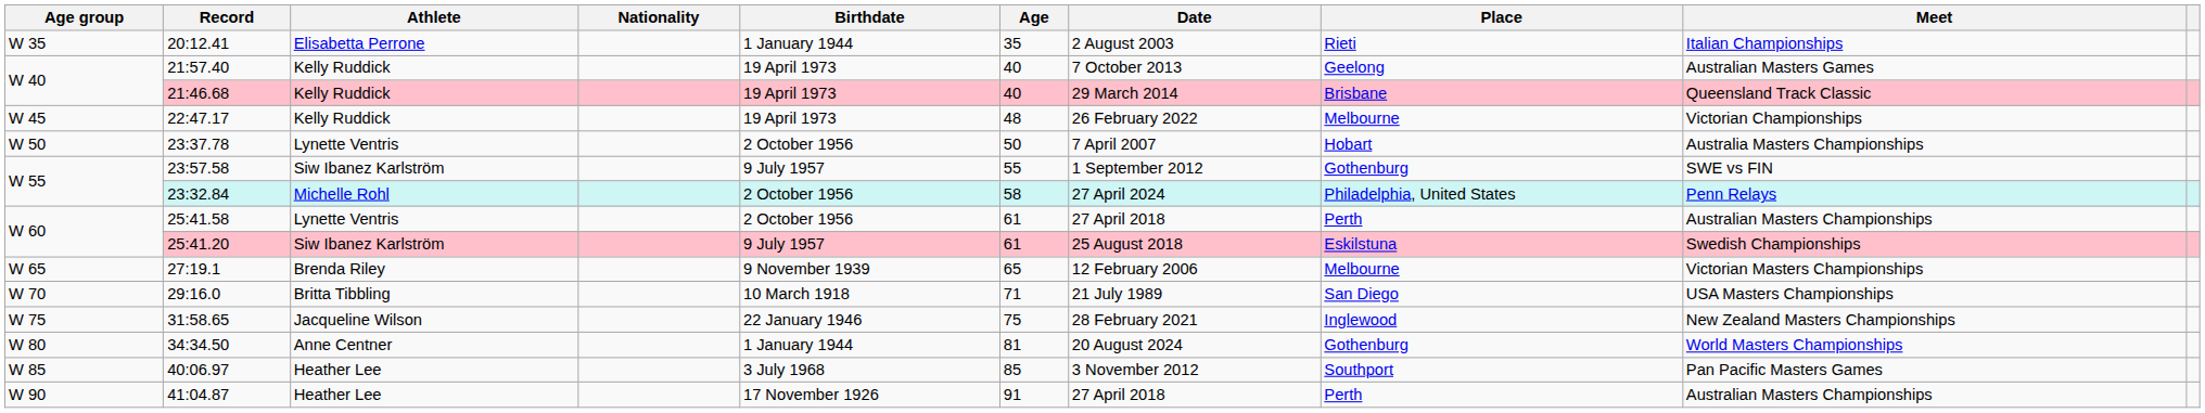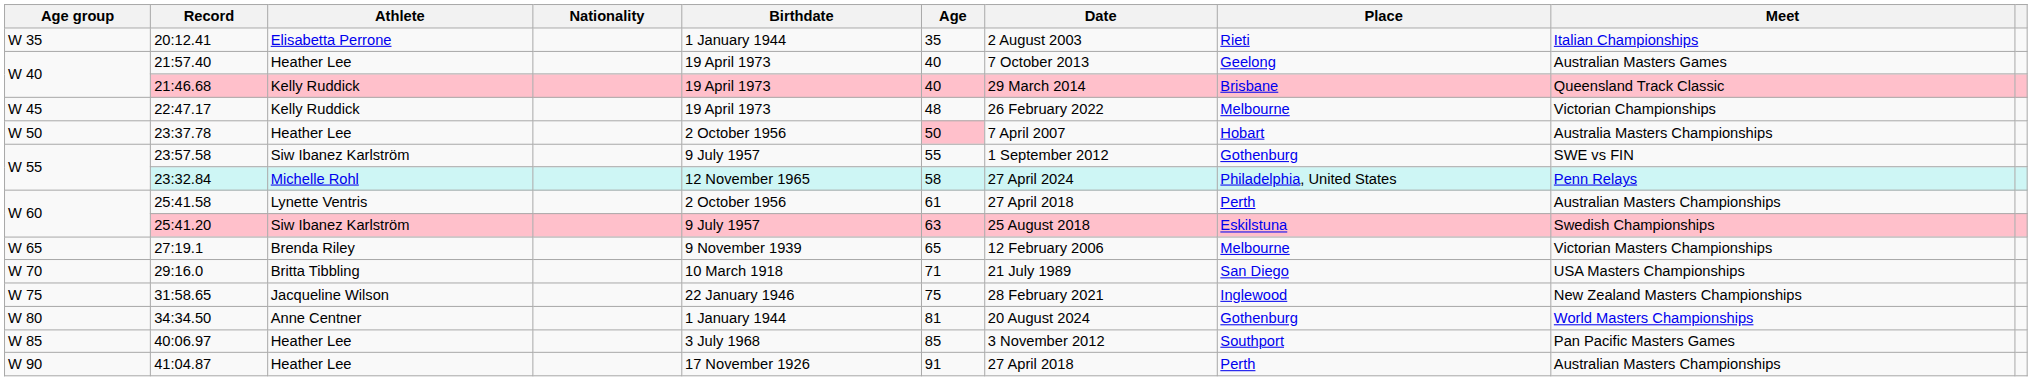 <table class="wikitable" style="font-size:90%; width: 100%;">
 <tr>
 <th>Age group</th>
 <th>Record</th>
 <th>Athlete</th>
 <th>Nationality</th>
 <th>Birthdate</th>
 <th>Age</th>
 <th>Date</th>
 <th>Place</th>
 <th>Meet</th>
 <th></th>
 </tr>
 <tr>
 <td>W 35</td>
 <td>20:12.41</td>
 <td><a href='#'>Elisabetta Perrone</a></td>
 <td></td>
 <td>1 January 1944</td>
 <td>35</td>
 <td>2 August 2003</td>
 <td><a href='#'>Rieti</a> </td>
 <td><a href='#'>Italian Championships</a></td>
 <td></td>
 </tr>
 <tr>
 <td rowspan=2>W 40</td>
 <td>21:57.40</td>
-<td>Kelly Ruddick</td>
+<td>Heather Lee</td>
 <td></td>
 <td>19 April 1973</td>
 <td>40</td>
 <td>7 October 2013</td>
 <td><a href='#'>Geelong</a> </td>
 <td>Australian Masters Games</td>
 <td></td>
 </tr>
 <tr style="background:pink">
 <td>21:46.68</td>
 <td>Kelly Ruddick</td>
 <td></td>
 <td>19 April 1973</td>
 <td>40</td>
 <td>29 March 2014</td>
 <td><a href='#'>Brisbane</a> </td>
 <td>Queensland Track Classic</td>
 <td></td>
 </tr>
 <tr>
 <td>W 45</td>
 <td>22:47.17</td>
 <td>Kelly Ruddick</td>
 <td></td>
 <td>19 April 1973</td>
 <td>48</td>
 <td>26 February 2022</td>
 <td><a href='#'>Melbourne</a> </td>
 <td>Victorian Championships</td>
 <td></td>
 </tr>
 <tr>
 <td>W 50</td>
 <td>23:37.78</td>
-<td>Lynette Ventris</td>
+<td>Heather Lee</td>
 <td></td>
 <td>2 October 1956</td>
-<td>50</td>
+<td style="background: pink;">50</td>
 <td>7 April 2007</td>
 <td><a href='#'>Hobart</a> </td>
 <td>Australia Masters Championships</td>
 <td></td>
 </tr>
 <tr>
 <td rowspan =2>W 55</td>
 <td>23:57.58</td>
 <td>Siw Ibanez Karlström</td>
 <td></td>
 <td>9 July 1957</td>
 <td>55</td>
 <td>1 September 2012</td>
 <td><a href='#'>Gothenburg</a> </td>
 <td>SWE vs FIN</td>
 <td></td>
 </tr>
 <tr style="background:#cef6f5;">
 <td>23:32.84</td>
 <td><a href='#'>Michelle Rohl</a></td>
 <td></td>
-<td>2 October 1956</td>
+<td>12 November 1965</td>
 <td>58</td>
 <td>27 April 2024</td>
 <td><a href='#'>Philadelphia</a>, United States</td>
 <td><a href='#'>Penn Relays</a></td>
 <td></td>
 </tr>
 <tr>
 <td rowspan=2>W 60</td>
 <td>25:41.58</td>
 <td>Lynette Ventris</td>
 <td></td>
 <td>2 October 1956</td>
 <td>61</td>
 <td>27 April 2018</td>
 <td><a href='#'>Perth</a> </td>
 <td>Australian Masters Championships</td>
 <td></td>
 </tr>
 <tr style="background:pink">
 <td>25:41.20</td>
 <td>Siw Ibanez Karlström</td>
 <td></td>
 <td>9 July 1957</td>
-<td>61</td>
+<td>63</td>
 <td>25 August 2018</td>
 <td><a href='#'>Eskilstuna</a> </td>
 <td>Swedish Championships</td>
 <td></td>
 </tr>
 <tr>
 <td>W 65</td>
 <td>27:19.1 </td>
 <td>Brenda Riley</td>
 <td></td>
 <td>9 November 1939</td>
 <td>65</td>
 <td>12 February 2006</td>
 <td><a href='#'>Melbourne</a> </td>
 <td>Victorian Masters Championships</td>
 <td></td>
 </tr>
 <tr>
 <td>W 70</td>
 <td>29:16.0 </td>
 <td>Britta Tibbling</td>
 <td></td>
 <td>10 March 1918</td>
 <td>71</td>
 <td>21 July 1989</td>
 <td><a href='#'>San Diego</a> </td>
 <td>USA Masters Championships</td>
 <td></td>
 </tr>
 <tr>
 <td>W 75</td>
 <td>31:58.65</td>
 <td>Jacqueline Wilson</td>
 <td></td>
 <td>22 January 1946</td>
 <td>75</td>
 <td>28 February 2021</td>
 <td><a href='#'>Inglewood</a> </td>
 <td>New Zealand Masters Championships</td>
 <td></td>
 </tr>
 <tr>
 <td>W 80</td>
 <td>34:34.50</td>
 <td>Anne Centner</td>
 <td></td>
 <td>1 January 1944</td>
 <td>81</td>
 <td>20 August 2024</td>
 <td><a href='#'>Gothenburg</a> </td>
 <td><a href='#'>World Masters Championships</a></td>
 <td></td>
 </tr>
 <tr>
 <td>W 85</td>
 <td>40:06.97</td>
 <td>Heather Lee</td>
 <td></td>
 <td>3 July 1968</td>
 <td>85</td>
 <td>3 November 2012</td>
 <td><a href='#'>Southport</a> </td>
 <td>Pan Pacific Masters Games</td>
 <td></td>
 </tr>
 <tr>
 <td>W 90</td>
 <td>41:04.87</td>
 <td>Heather Lee</td>
 <td></td>
 <td>17 November 1926</td>
 <td>91</td>
 <td>27 April 2018</td>
 <td><a href='#'>Perth</a> </td>
 <td>Australian Masters Championships</td>
 <td></td>
 </tr>
 </table>
